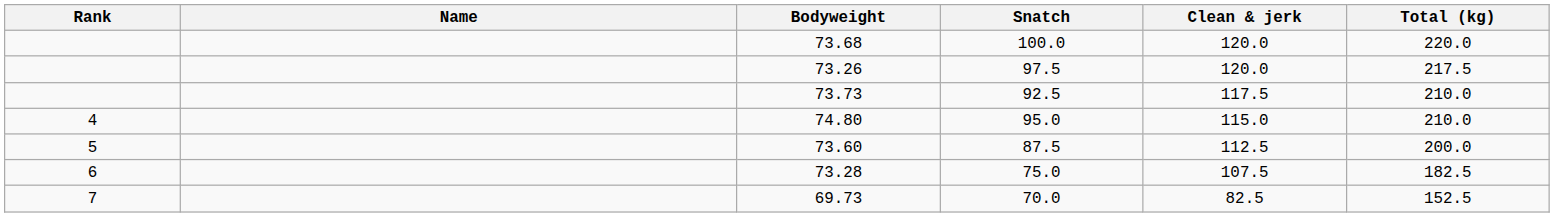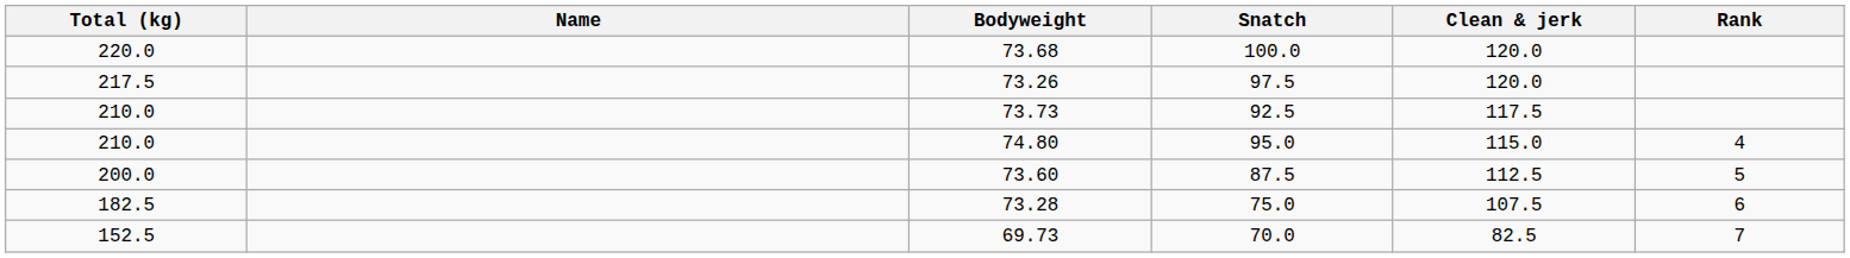 <table class="wikitable" style="text-align:center; font-size:100%;" width="80%">
 <tr>
-<th style="width:6em;">Rank</th>
+<th style="width:7em;">Total (kg)</th>
 <th style="width:20em;">Name</th>
 <th style="width:7em;">Bodyweight</th>
 <th style="width:7em;">Snatch</th>
 <th style="width:7em;">Clean & jerk</th>
-<th style="width:7em;">Total (kg)</th>
+<th style="width:6em;">Rank</th>
 </tr>
 <tr>
-<td></td>
+<td>220.0</td>
 <td align=left></td>
 <td>73.68</td>
 <td>100.0</td>
 <td>120.0</td>
-<td>220.0</td>
+<td></td>
 </tr>
 <tr>
-<td></td>
+<td>217.5</td>
 <td align=left></td>
 <td>73.26</td>
 <td>97.5</td>
 <td>120.0</td>
-<td>217.5</td>
+<td></td>
 </tr>
 <tr>
-<td></td>
+<td>210.0</td>
 <td align=left></td>
 <td>73.73</td>
 <td>92.5</td>
 <td>117.5</td>
-<td>210.0</td>
+<td></td>
 </tr>
 <tr>
-<td>4</td>
+<td>210.0</td>
 <td align=left></td>
 <td>74.80</td>
 <td>95.0</td>
 <td>115.0</td>
-<td>210.0</td>
+<td>4</td>
 </tr>
 <tr>
-<td>5</td>
+<td>200.0</td>
 <td align=left></td>
 <td>73.60</td>
 <td>87.5</td>
 <td>112.5</td>
-<td>200.0</td>
+<td>5</td>
 </tr>
 <tr>
-<td>6</td>
+<td>182.5</td>
 <td align=left></td>
 <td>73.28</td>
 <td>75.0</td>
 <td>107.5</td>
-<td>182.5</td>
+<td>6</td>
 </tr>
 <tr>
-<td>7</td>
+<td>152.5</td>
 <td align=left></td>
 <td>69.73</td>
 <td>70.0</td>
 <td>82.5</td>
-<td>152.5</td>
+<td>7</td>
 </tr>
 </table>
